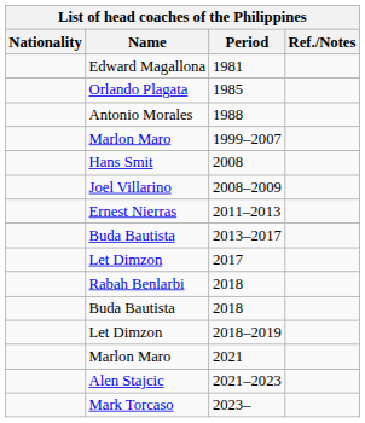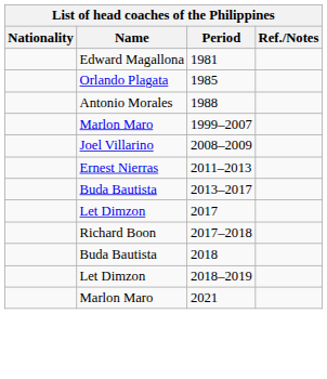 <table class="wikitable mw-collapsible ">
 <tr>
 <th colspan=4>List of head coaches of the Philippines</th>
 </tr>
 <tr>
 <th>Nationality</th>
 <th>Name</th>
 <th>Period</th>
 <th>Ref./Notes</th>
 </tr>
 <tr>
 <td></td>
 <td>Edward Magallona</td>
 <td>1981</td>
 <td></td>
 </tr>
 <tr>
 <td></td>
 <td><a href='#'>Orlando Plagata</a></td>
 <td>1985</td>
 <td></td>
 </tr>
 <tr>
 <td></td>
 <td>Antonio Morales</td>
 <td>1988</td>
 <td></td>
 </tr>
 <tr>
 <td></td>
 <td><a href='#'>Marlon Maro</a></td>
 <td>1999–2007</td>
 <td></td>
 </tr>
 <tr>
 <td></td>
-<td><a href='#'>Hans Smit</a></td>
-<td>2008</td>
-<td></td>
-</tr>
-<tr>
-<td></td>
 <td><a href='#'>Joel Villarino</a></td>
 <td>2008–2009</td>
 <td></td>
 </tr>
 <tr>
 <td></td>
 <td><a href='#'>Ernest Nierras</a></td>
 <td>2011–2013</td>
 <td></td>
 </tr>
 <tr>
 <td></td>
 <td><a href='#'>Buda Bautista</a></td>
 <td>2013–2017</td>
 <td></td>
 </tr>
 <tr>
 <td></td>
 <td><a href='#'>Let Dimzon</a></td>
 <td>2017</td>
 <td></td>
 </tr>
 <tr>
 <td></td>
-<td><a href='#'>Rabah Benlarbi</a></td>
-<td>2018</td>
+<td>Richard Boon</td>
+<td>2017–2018</td>
 <td></td>
 </tr>
 <tr>
 <td></td>
 <td>Buda Bautista</td>
 <td>2018</td>
 <td></td>
 </tr>
 <tr>
 <td></td>
 <td>Let Dimzon</td>
 <td>2018–2019</td>
 <td></td>
 </tr>
 <tr>
 <td></td>
 <td>Marlon Maro</td>
 <td>2021</td>
 <td></td>
 </tr>
-<tr>
-<td></td>
-<td><a href='#'>Alen Stajcic</a></td>
-<td>2021–2023</td>
-<td></td>
-</tr>
-<tr>
-<td></td>
-<td><a href='#'>Mark Torcaso</a></td>
-<td>2023–</td>
-<td></td>
-</tr>
 </table>
